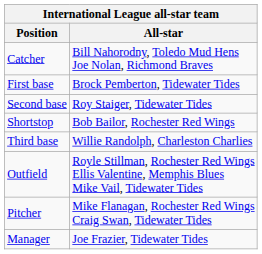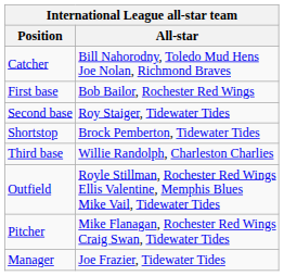 <table class="wikitable">
 <tr>
 <th colspan="2">International League all-star team</th>
 </tr>
 <tr>
 <th>Position</th>
 <th>All-star</th>
 </tr>
 <tr>
 <td><a href='#'>Catcher</a></td>
 <td><a href='#'>Bill Nahorodny</a>, <a href='#'>Toledo Mud Hens</a> <br> <a href='#'>Joe Nolan</a>, <a href='#'>Richmond Braves</a></td>
 </tr>
 <tr>
 <td><a href='#'>First base</a></td>
-<td><a href='#'>Brock Pemberton</a>, <a href='#'>Tidewater Tides</a></td>
+<td><a href='#'>Bob Bailor</a>, <a href='#'>Rochester Red Wings</a></td>
 </tr>
 <tr>
 <td><a href='#'>Second base</a></td>
 <td><a href='#'>Roy Staiger</a>, <a href='#'>Tidewater Tides</a></td>
 </tr>
 <tr>
 <td><a href='#'>Shortstop</a></td>
-<td><a href='#'>Bob Bailor</a>, <a href='#'>Rochester Red Wings</a></td>
+<td><a href='#'>Brock Pemberton</a>, <a href='#'>Tidewater Tides</a></td>
 </tr>
 <tr>
 <td><a href='#'>Third base</a></td>
 <td><a href='#'>Willie Randolph</a>, <a href='#'>Charleston Charlies</a></td>
 </tr>
 <tr>
 <td><a href='#'>Outfield</a></td>
 <td><a href='#'>Royle Stillman</a>, <a href='#'>Rochester Red Wings</a> <br> <a href='#'>Ellis Valentine</a>, <a href='#'>Memphis Blues</a> <br> <a href='#'>Mike Vail</a>, <a href='#'>Tidewater Tides</a></td>
 </tr>
 <tr>
 <td><a href='#'>Pitcher</a></td>
 <td><a href='#'>Mike Flanagan</a>, <a href='#'>Rochester Red Wings</a> <br> <a href='#'>Craig Swan</a>, <a href='#'>Tidewater Tides</a></td>
 </tr>
 <tr>
 <td><a href='#'>Manager</a></td>
 <td><a href='#'>Joe Frazier</a>, <a href='#'>Tidewater Tides</a></td>
 </tr>
 </table>
